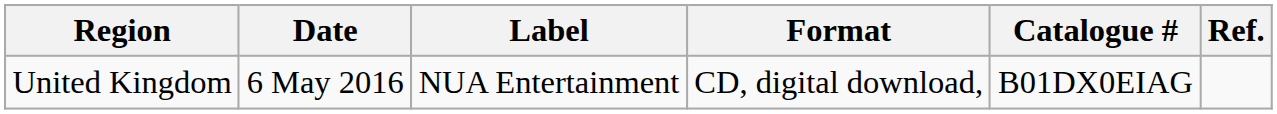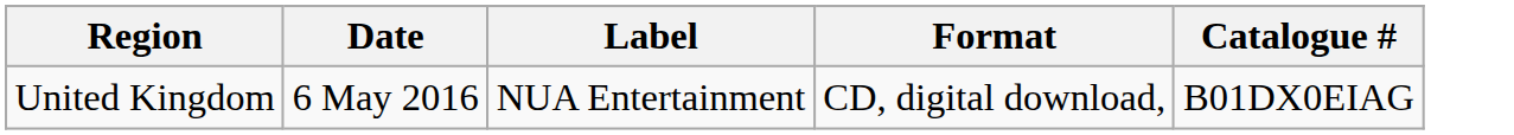 <table class="wikitable">
 <tr>
 <th>Region</th>
 <th>Date</th>
 <th>Label</th>
 <th>Format</th>
 <th>Catalogue #</th>
-<th>Ref.</th>
 </tr>
 <tr>
 <td rowspan="1"> United Kingdom</td>
 <td>6 May 2016</td>
 <td rowspan="1">NUA Entertainment</td>
 <td rowspan="1">CD, digital download,</td>
 <td rowspan="1">B01DX0EIAG</td>
-<td></td>
 </tr>
 </table>
